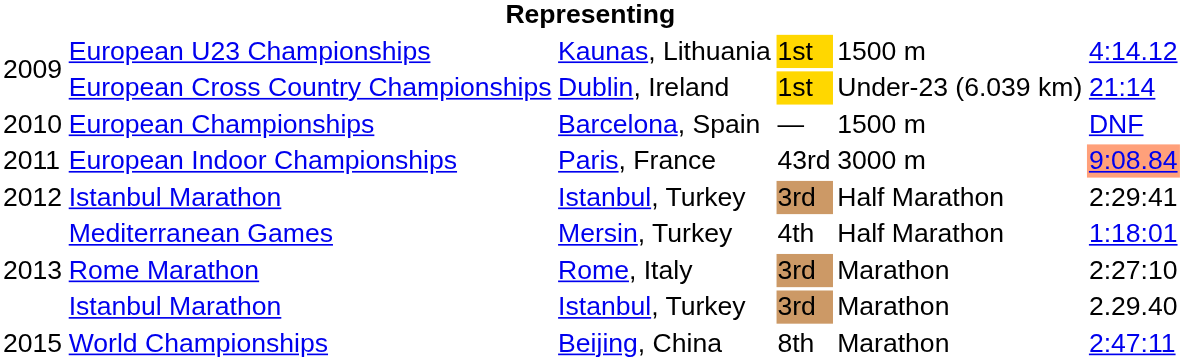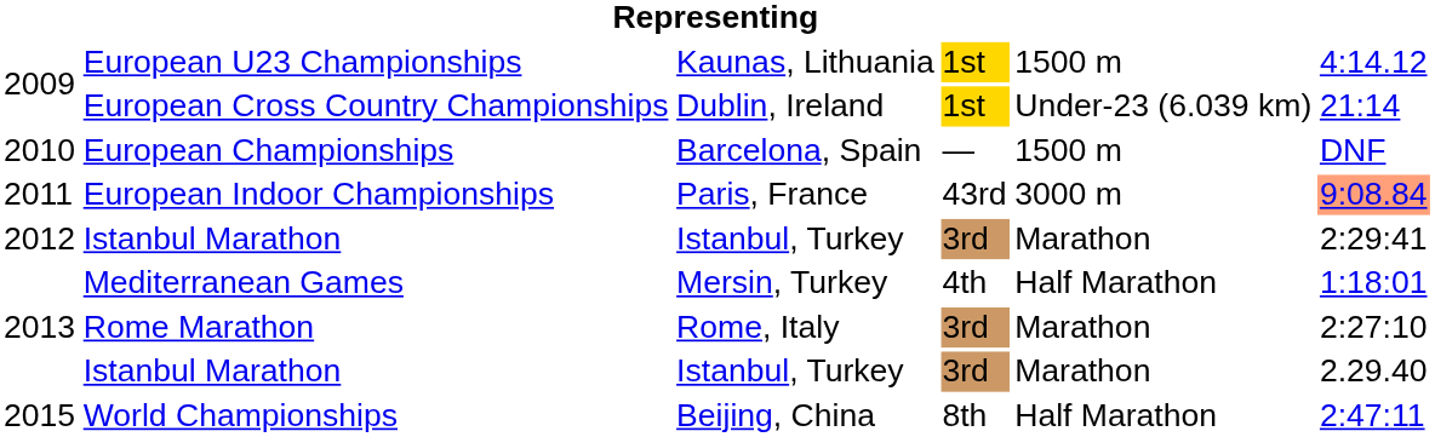 <table>
 <tr>
 <th colspan="6">Representing </th>
 </tr>
 <tr>
 <td rowspan=2>2009</td>
 <td><a href='#'>European U23 Championships</a></td>
 <td><a href='#'>Kaunas</a>, Lithuania</td>
 <td bgcolor=gold>1st</td>
 <td>1500 m</td>
 <td><a href='#'>4:14.12</a></td>
 </tr>
 <tr>
 <td><a href='#'>European Cross Country Championships</a></td>
 <td><a href='#'>Dublin</a>, Ireland</td>
 <td bgcolor=gold>1st</td>
 <td>Under-23 (6.039 km)</td>
 <td><a href='#'>21:14</a></td>
 </tr>
 <tr>
 <td>2010</td>
 <td><a href='#'>European Championships</a></td>
 <td><a href='#'>Barcelona</a>, Spain</td>
 <td>—</td>
 <td>1500 m</td>
 <td><a href='#'>DNF</a></td>
 </tr>
 <tr>
 <td>2011</td>
 <td><a href='#'>European Indoor Championships</a></td>
 <td><a href='#'>Paris</a>, France</td>
 <td>43rd</td>
 <td>3000 m</td>
 <td style="background: lightsalmon;"><a href='#'>9:08.84</a></td>
 </tr>
 <tr>
 <td>2012</td>
 <td><a href='#'>Istanbul Marathon</a></td>
 <td><a href='#'>Istanbul</a>, Turkey</td>
 <td bgcolor=cc9966>3rd</td>
-<td>Half Marathon</td>
+<td>Marathon</td>
 <td>2:29:41</td>
 </tr>
 <tr>
 <td rowspan=3>2013</td>
 <td><a href='#'>Mediterranean Games</a></td>
 <td><a href='#'>Mersin</a>, Turkey</td>
 <td>4th</td>
 <td>Half Marathon</td>
 <td><a href='#'>1:18:01</a></td>
 </tr>
 <tr>
 <td><a href='#'>Rome Marathon</a></td>
 <td><a href='#'>Rome</a>, Italy</td>
 <td bgcolor=cc9966>3rd</td>
 <td>Marathon</td>
 <td>2:27:10</td>
 </tr>
 <tr>
 <td><a href='#'>Istanbul Marathon</a></td>
 <td><a href='#'>Istanbul</a>, Turkey</td>
 <td bgcolor=cc9966>3rd</td>
 <td>Marathon</td>
 <td>2.29.40</td>
 </tr>
 <tr>
 <td>2015</td>
 <td><a href='#'>World Championships</a></td>
 <td><a href='#'>Beijing</a>, China</td>
 <td>8th</td>
-<td>Marathon</td>
+<td>Half Marathon</td>
 <td><a href='#'>2:47:11</a></td>
 </tr>
 </table>
